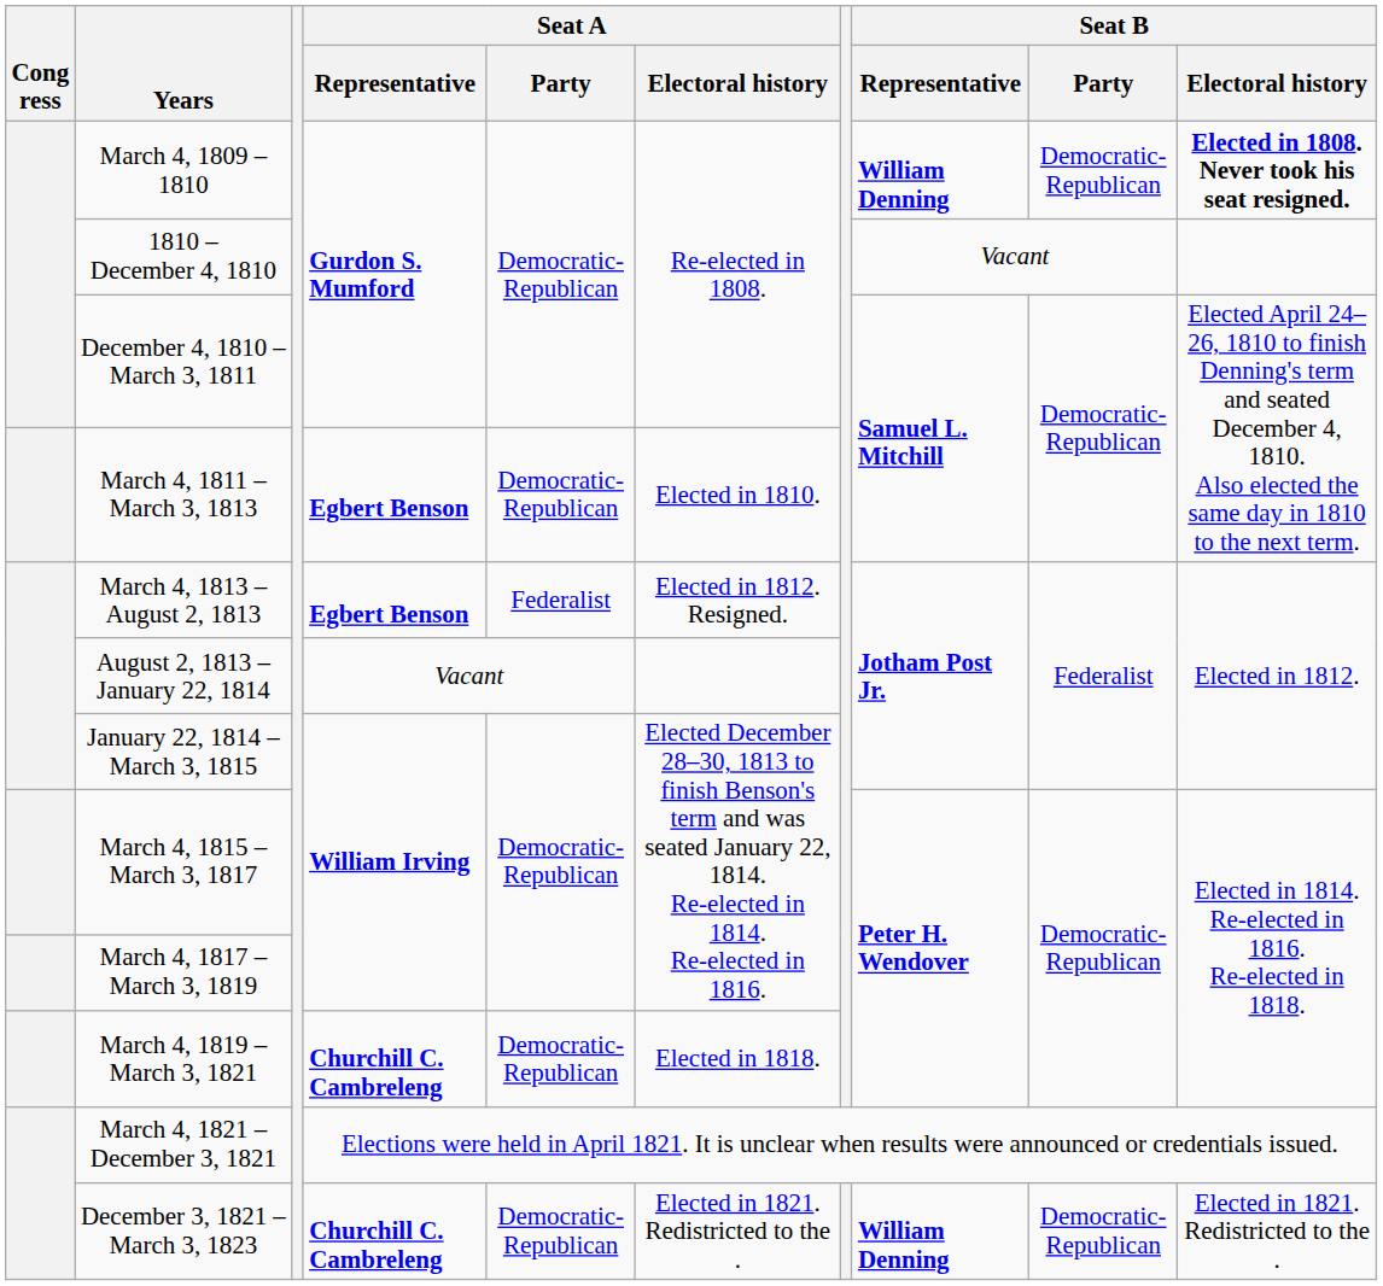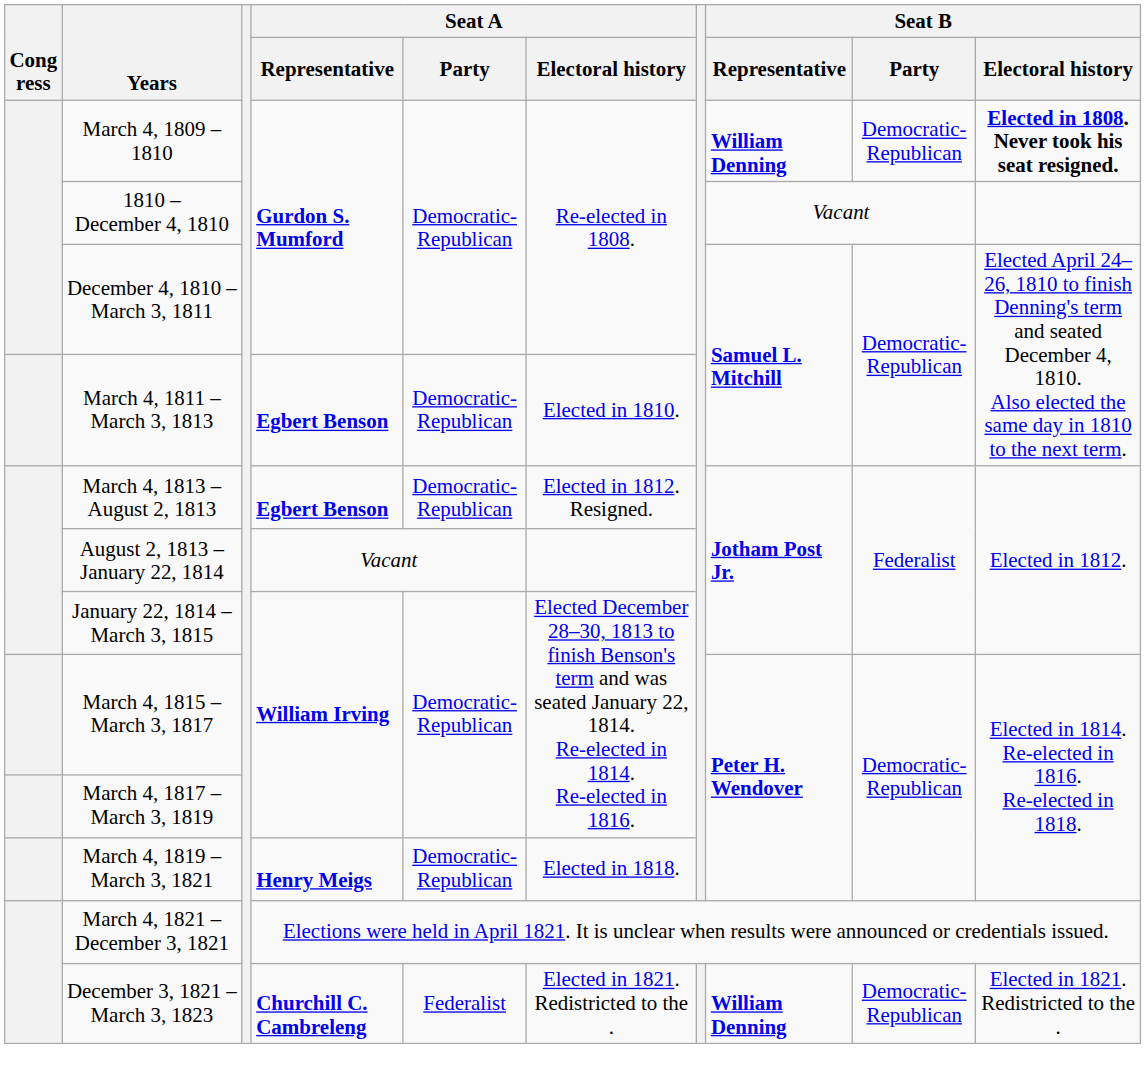 <table class=wikitable style="text-align:center">
 <tr valign=bottom>
 <th rowspan=2>Cong<br>ress</th>
 <th rowspan=2>Years</th>
 <th rowspan=14></th>
 <th colspan=3>Seat A</th>
 <th rowspan=12></th>
 <th colspan=3>Seat B</th>
 </tr>
 <tr style="height:3em">
 <th>Representative</th>
 <th>Party</th>
 <th>Electoral history</th>
 <th>Representative</th>
 <th>Party</th>
 <th>Electoral history</th>
 </tr>
 <tr style="height:3em">
 <th rowspan=3></th>
 <td nowrap>March 4, 1809 –<br>1810</td>
 <td rowspan=3 align=left><strong><a href='#'>Gurdon S. Mumford</a></strong><br></td>
 <td rowspan=3 ><a href='#'>Democratic-Republican</a></td>
 <td rowspan=3><a href='#'>Re-elected in 1808</a>.<br></td>
 <td align=left><br><strong><a href='#'>William Denning</a></strong><br></td>
 <td><a href='#'>Democratic-Republican</a></td>
 <td><strong><a href='#'>Elected in 1808</a>.<br>Never took his seat resigned.</strong></td>
 </tr>
 <tr style="height:3em">
 <td nowrap>1810 –<br>December 4, 1810</td>
 <td colspan=2><em>Vacant</em></td>
 <td></td>
 </tr>
 <tr style="height:3em">
 <td nowrap>December 4, 1810 –<br>March 3, 1811</td>
 <td rowspan=2 align=left><br><strong><a href='#'>Samuel L. Mitchill</a></strong><br></td>
 <td rowspan=2 ><a href='#'>Democratic-Republican</a></td>
 <td rowspan=2><a href='#'>Elected April 24–26, 1810 to finish Denning's term</a> and seated December 4, 1810.<br><a href='#'>Also elected the same day in 1810 to the next term</a>.<br></td>
 </tr>
 <tr style="height:3em">
 <th></th>
 <td nowrap>March 4, 1811 –<br>March 3, 1813</td>
 <td align=left><br><strong><a href='#'>Egbert Benson</a></strong><br></td>
 <td><a href='#'>Democratic-Republican</a></td>
 <td><a href='#'>Elected in 1810</a>.<br></td>
 </tr>
 <tr style="height:3em">
 <th rowspan=3></th>
 <td nowrap>March 4, 1813 –<br>August 2, 1813</td>
 <td align=left><br><strong><a href='#'>Egbert Benson</a></strong><br></td>
-<td><a href='#'>Federalist</a></td>
+<td><a href='#'>Democratic-Republican</a></td>
 <td><a href='#'>Elected in 1812</a>.<br>Resigned.</td>
 <td rowspan=3 align=left><strong><a href='#'>Jotham Post Jr.</a></strong></td>
 <td rowspan=3 ><a href='#'>Federalist</a></td>
 <td rowspan=3><a href='#'>Elected in 1812</a>.<br></td>
 </tr>
 <tr style="height:3em">
 <td nowrap>August 2, 1813 –<br>January 22, 1814</td>
 <td colspan=2><em>Vacant</em></td>
 <td></td>
 </tr>
 <tr style="height:3em">
 <td nowrap>January 22, 1814 –<br>March 3, 1815</td>
 <td rowspan=3 align=left><strong><a href='#'>William Irving</a></strong><br></td>
 <td rowspan=3 ><a href='#'>Democratic-Republican</a></td>
 <td rowspan=3><a href='#'>Elected December 28–30, 1813 to finish Benson's term</a> and was seated January 22, 1814.<br><a href='#'>Re-elected in 1814</a>.<br><a href='#'>Re-elected in 1816</a>.<br></td>
 </tr>
 <tr style="height:3em">
 <th></th>
 <td nowrap>March 4, 1815 –<br>March 3, 1817</td>
 <td rowspan=3 align=left><strong><a href='#'>Peter H. Wendover</a></strong><br></td>
 <td rowspan=3 ><a href='#'>Democratic-Republican</a></td>
 <td rowspan=3><a href='#'>Elected in 1814</a>.<br><a href='#'>Re-elected in 1816</a>.<br><a href='#'>Re-elected in 1818</a>.<br></td>
 </tr>
 <tr style="height:3em">
 <th></th>
 <td nowrap>March 4, 1817 –<br>March 3, 1819</td>
 </tr>
 <tr style="height:3em">
 <th></th>
 <td nowrap>March 4, 1819 –<br>March 3, 1821</td>
-<td align=left><br><strong><a href='#'>Churchill C. Cambreleng</a></strong><br></td>
+<td align=left><br><strong><a href='#'>Henry Meigs</a></strong><br></td>
 <td><a href='#'>Democratic-Republican</a></td>
 <td><a href='#'>Elected in 1818</a>.<br></td>
 </tr>
 <tr style="height:3em">
 <th rowspan=2></th>
 <td nowrap>March 4, 1821 –<br>December 3, 1821</td>
 <td colspan=7><a href='#'>Elections were held in April 1821</a>. It is unclear when results were announced or credentials issued.</td>
 </tr>
 <tr style="height:3em">
 <td nowrap>December 3, 1821 –<br>March 3, 1823</td>
 <td align=left><br><strong><a href='#'>Churchill C. Cambreleng</a></strong><br></td>
-<td><a href='#'>Democratic-Republican</a></td>
+<td><a href='#'>Federalist</a></td>
 <td><a href='#'>Elected in 1821</a>.<br>Redistricted to the .</td>
 <th></th>
 <td align=left><br><strong><a href='#'>William Denning</a></strong><br></td>
 <td><a href='#'>Democratic-Republican</a></td>
 <td><a href='#'>Elected in 1821</a>.<br>Redistricted to the .</td>
 </tr>
 </table>
